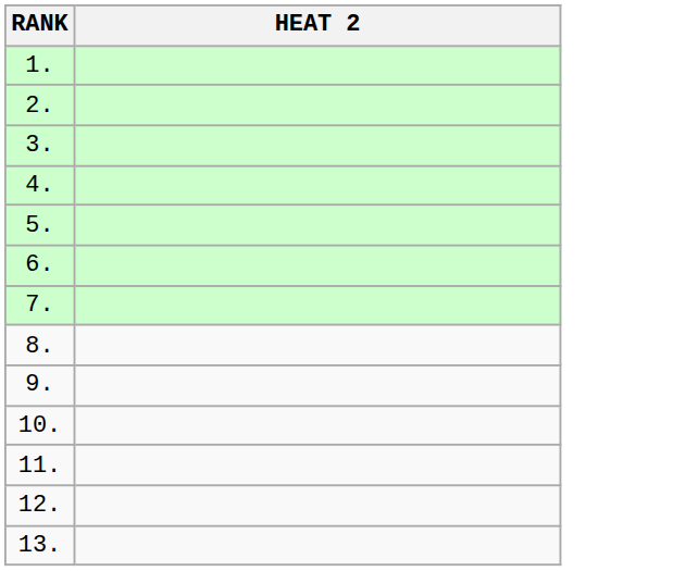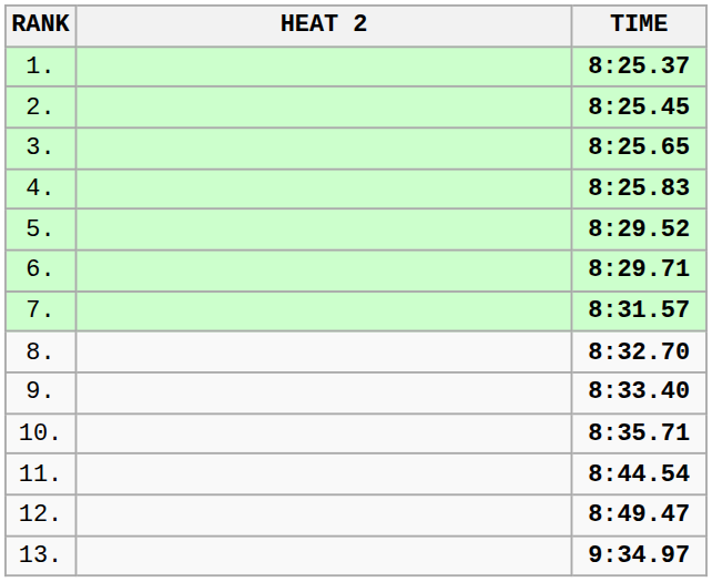 <table class="wikitable" style="border-collapse: collapse; font-size: 90%;">
 <tr>
 <th>RANK</th>
 <th style="width: 20em">HEAT 2</th>
+<th style="width: 5em">TIME</th>
 </tr>
 <tr style="background:#ccffcc;">
 <td align="center">1.</td>
 <td></td>
+<td align="center"><strong>8:25.37</strong></td>
 </tr>
 <tr style="background:#ccffcc;">
 <td align="center">2.</td>
 <td></td>
+<td align="center"><strong>8:25.45</strong></td>
 </tr>
 <tr style="background:#ccffcc;">
 <td align="center">3.</td>
 <td></td>
+<td align="center"><strong>8:25.65</strong></td>
 </tr>
 <tr style="background:#ccffcc;">
 <td align="center">4.</td>
 <td></td>
+<td align="center"><strong>8:25.83</strong></td>
 </tr>
 <tr style="background:#ccffcc;">
 <td align="center">5.</td>
 <td></td>
+<td align="center"><strong>8:29.52</strong></td>
 </tr>
 <tr style="background:#ccffcc;">
 <td align="center">6.</td>
 <td></td>
+<td align="center"><strong>8:29.71</strong></td>
 </tr>
 <tr style="background:#ccffcc;">
 <td align="center">7.</td>
 <td></td>
+<td align="center"><strong>8:31.57</strong></td>
 </tr>
 <tr>
 <td align="center">8.</td>
 <td></td>
+<td align="center"><strong>8:32.70</strong></td>
 </tr>
 <tr>
 <td align="center">9.</td>
 <td></td>
+<td align="center"><strong>8:33.40</strong></td>
 </tr>
 <tr>
 <td align="center">10.</td>
 <td></td>
+<td align="center"><strong>8:35.71</strong></td>
 </tr>
 <tr>
 <td align="center">11.</td>
 <td></td>
+<td align="center"><strong>8:44.54</strong></td>
 </tr>
 <tr>
 <td align="center">12.</td>
 <td></td>
+<td align="center"><strong>8:49.47</strong></td>
 </tr>
 <tr>
 <td align="center">13.</td>
 <td></td>
+<td align="center"><strong>9:34.97</strong></td>
 </tr>
 </table>
